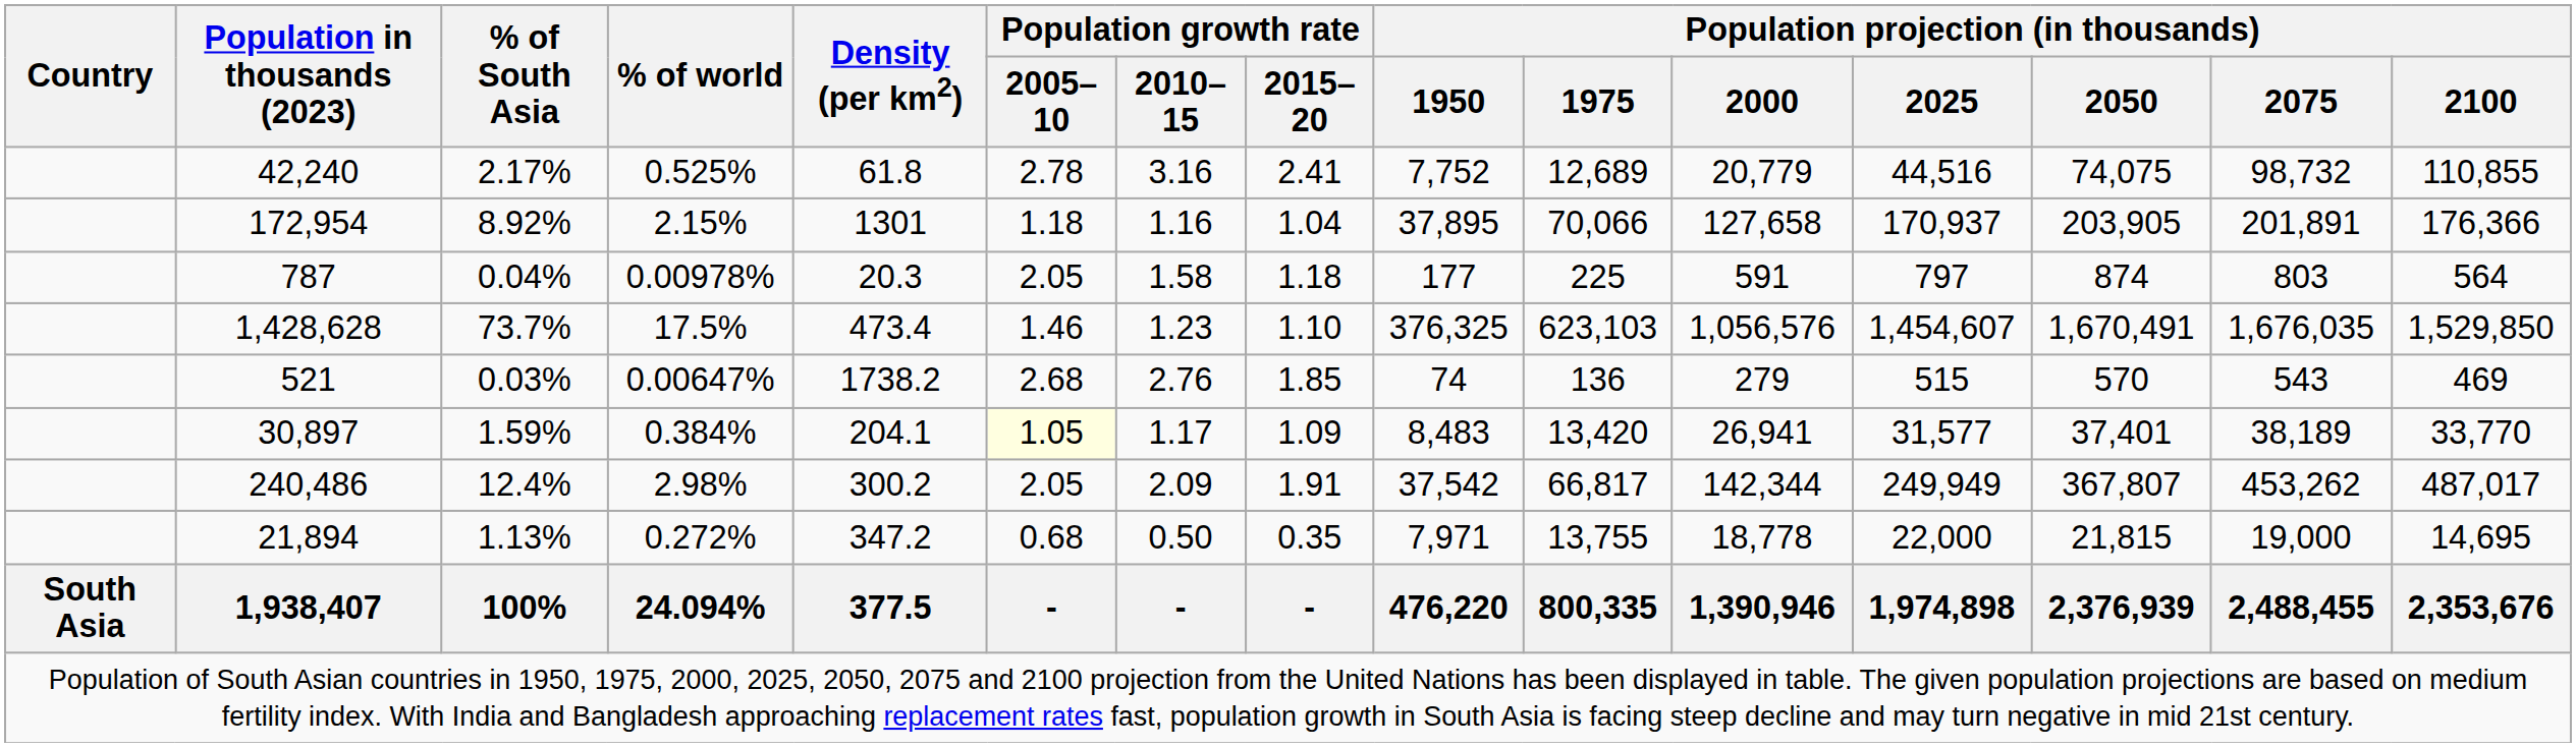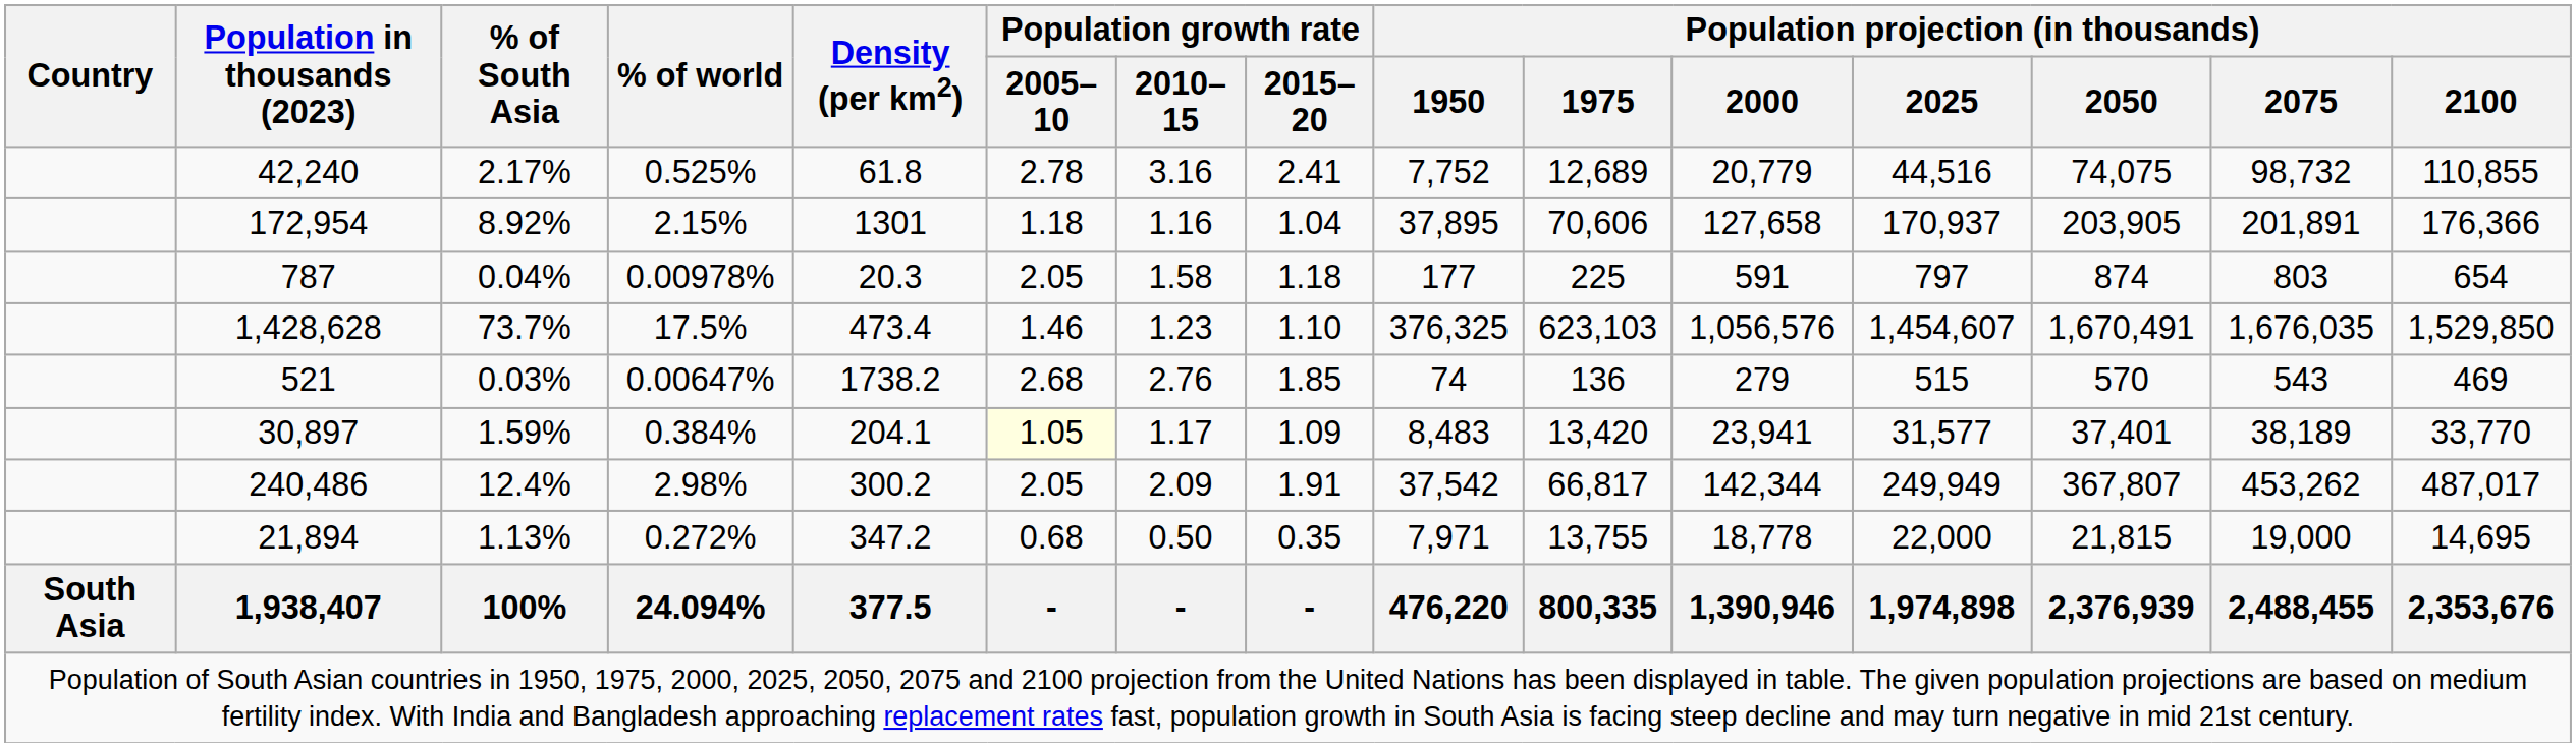 <table class="sortable wikitable" style="text-align: center">
 <tr>
 <th rowspan="2">Country</th>
 <th rowspan="2"><a href='#'>Population</a> in thousands<br>(2023)</th>
 <th rowspan="2">% of South Asia</th>
 <th rowspan="2">% of world</th>
 <th rowspan="2"><a href='#'>Density</a> (per km<sup>2</sup>)</th>
 <th colspan="3">Population growth rate</th>
 <th colspan="7">Population projection (in thousands)</th>
 </tr>
 <tr>
 <th>2005–10</th>
 <th>2010–15</th>
 <th>2015–20</th>
 <th>1950</th>
 <th>1975</th>
 <th>2000</th>
 <th>2025</th>
 <th>2050</th>
 <th>2075</th>
 <th>2100</th>
 </tr>
 <tr>
 <td align="left"></td>
 <td>42,240</td>
 <td>2.17%</td>
 <td>0.525%</td>
 <td>61.8</td>
 <td>2.78</td>
 <td>3.16</td>
 <td>2.41</td>
 <td>7,752</td>
 <td>12,689</td>
 <td>20,779</td>
 <td>44,516</td>
 <td>74,075</td>
 <td>98,732</td>
 <td>110,855</td>
 </tr>
 <tr>
 <td align="left"></td>
 <td>172,954</td>
 <td>8.92%</td>
 <td>2.15%</td>
 <td>1301</td>
 <td>1.18</td>
 <td>1.16</td>
 <td>1.04</td>
 <td>37,895</td>
-<td>70,066</td>
+<td>70,606</td>
 <td>127,658</td>
 <td>170,937</td>
 <td>203,905</td>
 <td>201,891</td>
 <td>176,366</td>
 </tr>
 <tr>
 <td align="left"></td>
 <td>787</td>
 <td>0.04%</td>
 <td>0.00978%</td>
 <td>20.3</td>
 <td>2.05</td>
 <td>1.58</td>
 <td>1.18</td>
 <td>177</td>
 <td>225</td>
 <td>591</td>
 <td>797</td>
 <td>874</td>
 <td>803</td>
-<td>564</td>
+<td>654</td>
 </tr>
 <tr>
 <td align="left"></td>
 <td>1,428,628</td>
 <td>73.7%</td>
 <td>17.5%</td>
 <td>473.4</td>
 <td>1.46</td>
 <td>1.23</td>
 <td>1.10</td>
 <td>376,325</td>
 <td>623,103</td>
 <td>1,056,576</td>
 <td>1,454,607</td>
 <td>1,670,491</td>
 <td>1,676,035</td>
 <td>1,529,850</td>
 </tr>
 <tr>
 <td align="left"></td>
 <td>521</td>
 <td>0.03%</td>
 <td>0.00647%</td>
 <td>1738.2</td>
 <td>2.68</td>
 <td>2.76</td>
 <td>1.85</td>
 <td>74</td>
 <td>136</td>
 <td>279</td>
 <td>515</td>
 <td>570</td>
 <td>543</td>
 <td>469</td>
 </tr>
 <tr>
 <td align="left"></td>
 <td>30,897</td>
 <td>1.59%</td>
 <td>0.384%</td>
 <td>204.1</td>
 <td style="background: lightyellow;">1.05</td>
 <td>1.17</td>
 <td>1.09</td>
 <td>8,483</td>
 <td>13,420</td>
-<td>26,941</td>
+<td>23,941</td>
 <td>31,577</td>
 <td>37,401</td>
 <td>38,189</td>
 <td>33,770</td>
 </tr>
 <tr>
 <td align="left"></td>
 <td>240,486</td>
 <td>12.4%</td>
 <td>2.98%</td>
 <td>300.2</td>
 <td>2.05</td>
 <td>2.09</td>
 <td>1.91</td>
 <td>37,542</td>
 <td>66,817</td>
 <td>142,344</td>
 <td>249,949</td>
 <td>367,807</td>
 <td>453,262</td>
 <td>487,017</td>
 </tr>
 <tr>
 <td align="left"></td>
 <td>21,894</td>
 <td>1.13%</td>
 <td>0.272%</td>
 <td>347.2</td>
 <td>0.68</td>
 <td>0.50</td>
 <td>0.35</td>
 <td>7,971</td>
 <td>13,755</td>
 <td>18,778</td>
 <td>22,000</td>
 <td>21,815</td>
 <td>19,000</td>
 <td>14,695</td>
 </tr>
 <tr>
 <th>South Asia</th>
 <th><strong>1,938,407</strong></th>
 <th><strong>100%</strong></th>
 <th>24.094%</th>
 <th><strong>377.5</strong></th>
 <th>-</th>
 <th>-</th>
 <th>-</th>
 <th>476,220</th>
 <th>800,335</th>
 <th>1,390,946</th>
 <th>1,974,898</th>
 <th>2,376,939</th>
 <th>2,488,455</th>
 <th>2,353,676</th>
 </tr>
 <tr>
 <td colspan="15"><small>Population of South Asian countries in 1950, 1975, 2000, 2025, 2050, 2075 and 2100 projection from the United Nations has been displayed in table. The given population projections are based on medium fertility index. With India and Bangladesh approaching <a href='#'>replacement rates</a> fast, population growth in South Asia is facing steep decline and may turn negative in mid 21st century.</small></td>
 </tr>
 </table>
